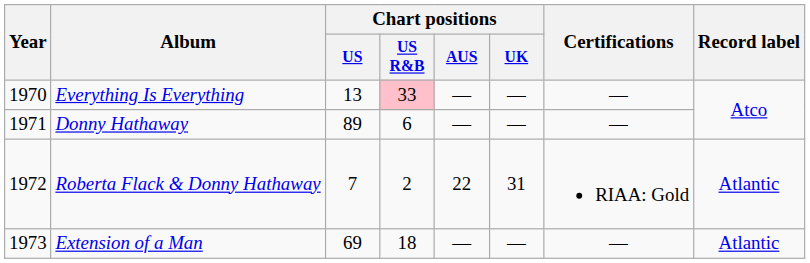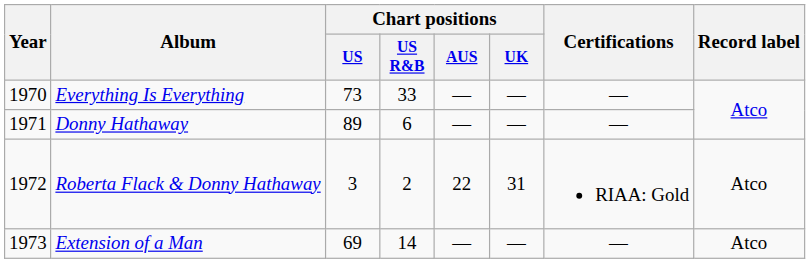 <table class="wikitable" style="text-align:center">
 <tr>
 <th rowspan="2">Year</th>
 <th rowspan="2">Album</th>
 <th colspan="4">Chart positions</th>
 <th rowspan="2">Certifications</th>
 <th rowspan="2">Record label</th>
 </tr>
 <tr style="font-size:smaller">
 <th style="width:40px;"><a href='#'>US</a><br></th>
 <th style="width:40px;"><a href='#'>US R&B</a><br></th>
 <th style="width:40px;"><a href='#'>AUS</a><br></th>
 <th style="width:40px;"><a href='#'>UK</a><br></th>
 </tr>
 <tr>
 <td>1970</td>
 <td style="text-align:left;"><em><a href='#'>Everything Is Everything</a></em></td>
-<td>13</td>
-<td style="background: pink;">33</td>
+<td>73</td>
+<td>33</td>
 <td>—</td>
 <td>—</td>
 <td>—</td>
 <td rowspan="2"><a href='#'>Atco</a></td>
 </tr>
 <tr>
 <td>1971</td>
 <td style="text-align:left;"><em><a href='#'>Donny Hathaway</a></em></td>
 <td>89</td>
 <td>6</td>
 <td>—</td>
 <td>—</td>
 <td>—</td>
 </tr>
 <tr>
 <td>1972</td>
 <td style="text-align:left;"><em><a href='#'>Roberta Flack & Donny Hathaway</a></em></td>
-<td>7</td>
+<td>3</td>
 <td>2</td>
 <td>22</td>
 <td>31</td>
 <td><br><ul><li>RIAA: Gold</li></ul></td>
-<td><a href='#'>Atlantic</a></td>
+<td>Atco</td>
 </tr>
 <tr>
 <td>1973</td>
 <td style="text-align:left;"><em><a href='#'>Extension of a Man</a></em></td>
 <td>69</td>
-<td>18</td>
+<td>14</td>
 <td>—</td>
 <td>—</td>
 <td>—</td>
-<td><a href='#'>Atlantic</a></td>
+<td>Atco</td>
 </tr>
 </table>
